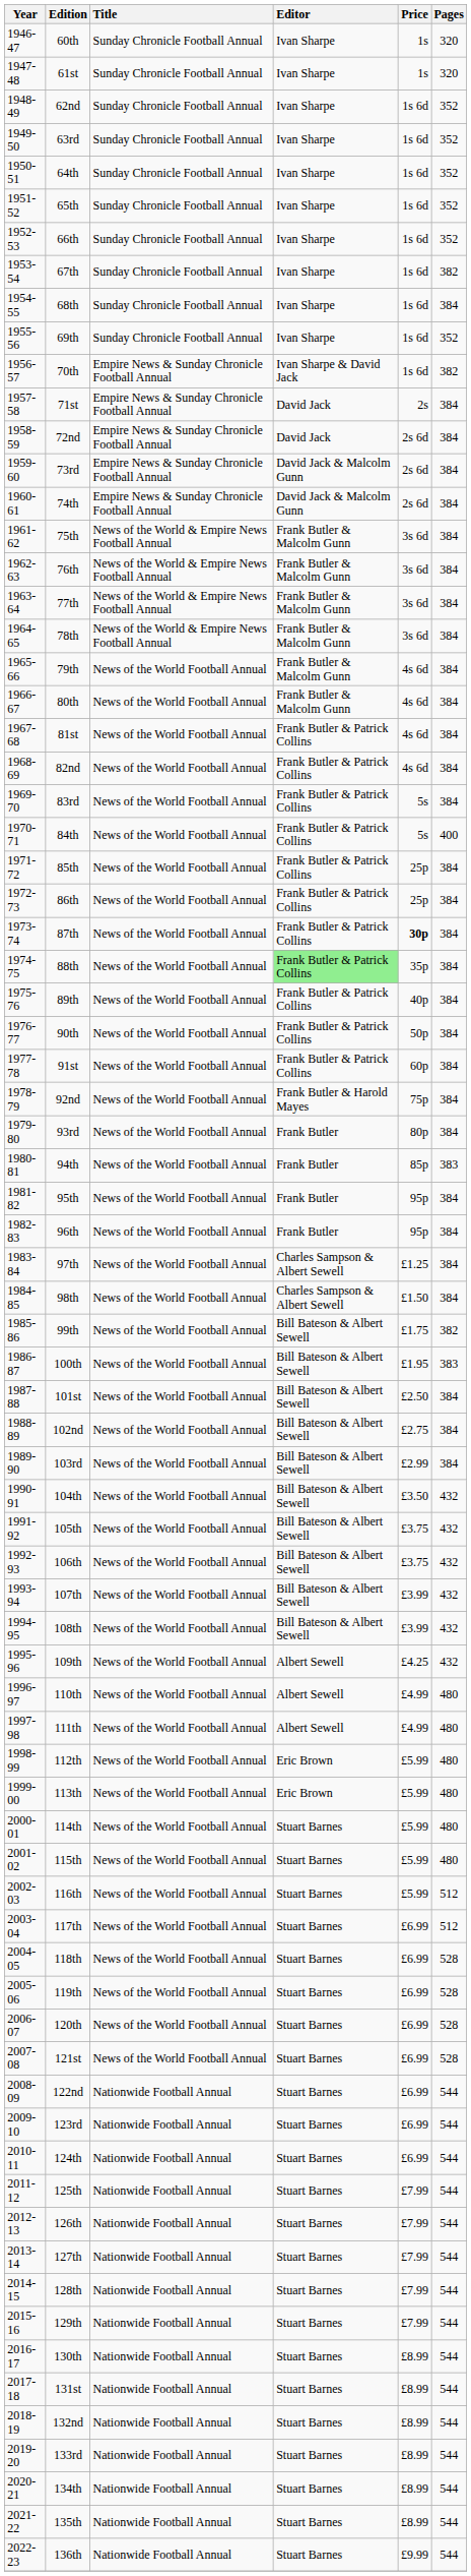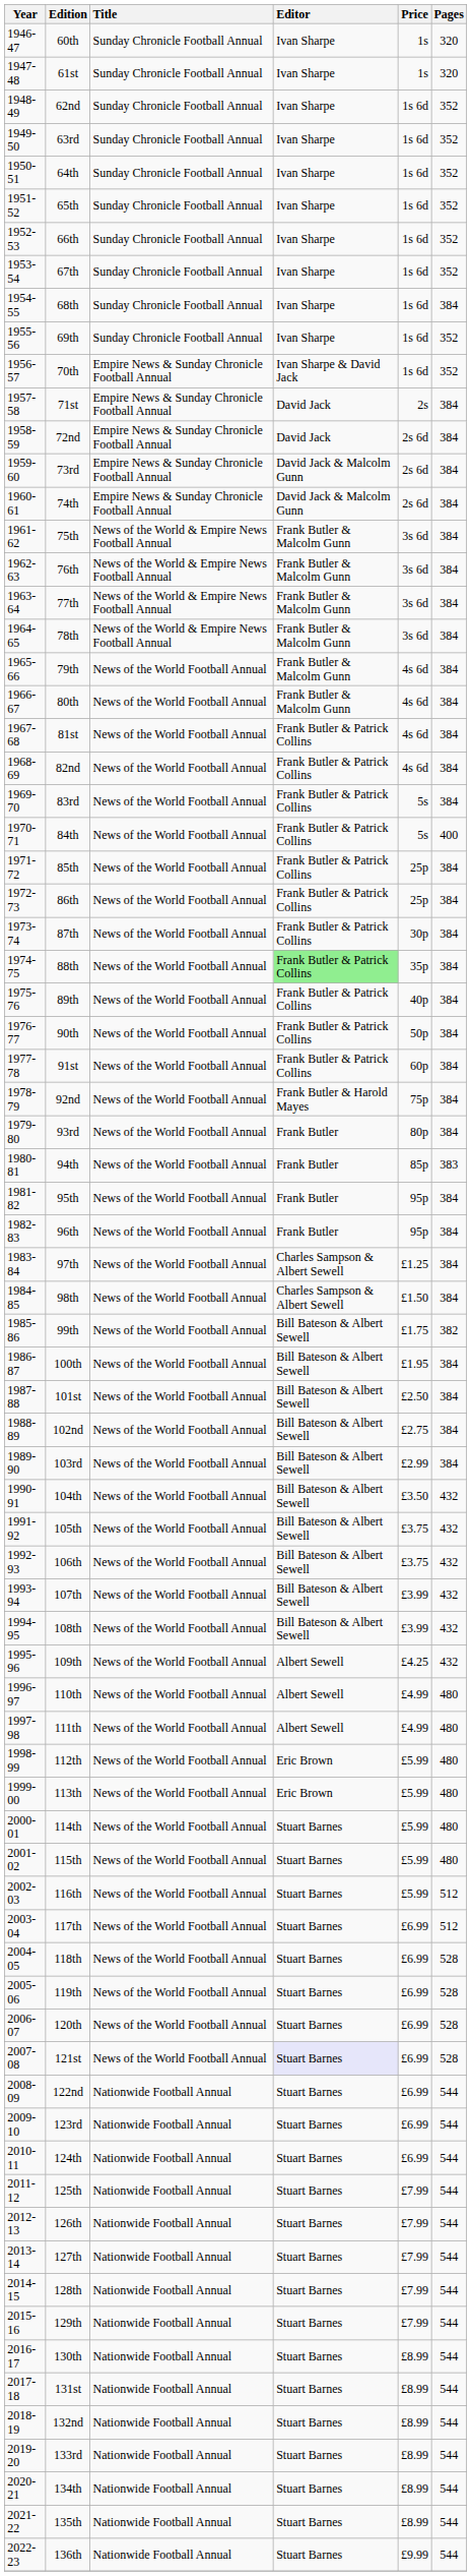 <table class="wikitable">
 <tr>
 <th>Year</th>
 <th>Edition</th>
 <th style="text-align:left;">Title</th>
 <th style="text-align:left;">Editor</th>
 <th>Price</th>
 <th>Pages</th>
 </tr>
 <tr>
 <td>1946-47</td>
 <td style="text-align:center;">60th</td>
 <td>Sunday Chronicle Football Annual</td>
 <td>Ivan Sharpe</td>
 <td style="text-align:right;">1s</td>
 <td style="text-align:center;">320</td>
 </tr>
 <tr>
 <td>1947-48</td>
 <td style="text-align:center;">61st</td>
 <td>Sunday Chronicle Football Annual</td>
 <td>Ivan Sharpe</td>
 <td style="text-align:right;">1s</td>
 <td style="text-align:center;">320</td>
 </tr>
 <tr>
 <td>1948-49</td>
 <td style="text-align:center;">62nd</td>
 <td>Sunday Chronicle Football Annual</td>
 <td>Ivan Sharpe</td>
 <td style="text-align:right;">1s 6d</td>
 <td style="text-align:center;">352</td>
 </tr>
 <tr>
 <td>1949-50</td>
 <td style="text-align:center;">63rd</td>
 <td>Sunday Chronicle Football Annual</td>
 <td>Ivan Sharpe</td>
 <td style="text-align:right;">1s 6d</td>
 <td style="text-align:center;">352</td>
 </tr>
 <tr>
 <td>1950-51</td>
 <td style="text-align:center;">64th</td>
 <td>Sunday Chronicle Football Annual</td>
 <td>Ivan Sharpe</td>
 <td style="text-align:right;">1s 6d</td>
 <td style="text-align:center;">352</td>
 </tr>
 <tr>
 <td>1951-52</td>
 <td style="text-align:center;">65th</td>
 <td>Sunday Chronicle Football Annual</td>
 <td>Ivan Sharpe</td>
 <td style="text-align:right;">1s 6d</td>
 <td style="text-align:center;">352</td>
 </tr>
 <tr>
 <td>1952-53</td>
 <td style="text-align:center;">66th</td>
 <td>Sunday Chronicle Football Annual</td>
 <td>Ivan Sharpe</td>
 <td style="text-align:right;">1s 6d</td>
 <td style="text-align:center;">352</td>
 </tr>
 <tr>
 <td>1953-54</td>
 <td style="text-align:center;">67th</td>
 <td>Sunday Chronicle Football Annual</td>
 <td>Ivan Sharpe</td>
 <td style="text-align:right;">1s 6d</td>
-<td style="text-align:center;">382</td>
+<td style="text-align:center;">352</td>
 </tr>
 <tr>
 <td>1954-55</td>
 <td style="text-align:center;">68th</td>
 <td>Sunday Chronicle Football Annual</td>
 <td>Ivan Sharpe</td>
 <td style="text-align:right;">1s 6d</td>
 <td style="text-align:center;">384</td>
 </tr>
 <tr>
 <td>1955-56</td>
 <td style="text-align:center;">69th</td>
 <td>Sunday Chronicle Football Annual</td>
 <td>Ivan Sharpe</td>
 <td style="text-align:right;">1s 6d</td>
 <td style="text-align:center;">352</td>
 </tr>
 <tr>
 <td>1956-57</td>
 <td style="text-align:center;">70th</td>
 <td>Empire News & Sunday Chronicle Football Annual</td>
 <td>Ivan Sharpe & David Jack</td>
 <td style="text-align:right;">1s 6d</td>
-<td style="text-align:center;">382</td>
+<td style="text-align:center;">352</td>
 </tr>
 <tr>
 <td>1957-58</td>
 <td style="text-align:center;">71st</td>
 <td>Empire News & Sunday Chronicle Football Annual</td>
 <td>David Jack</td>
 <td style="text-align:right;">2s</td>
 <td style="text-align:center;">384</td>
 </tr>
 <tr>
 <td>1958-59</td>
 <td style="text-align:center;">72nd</td>
 <td>Empire News & Sunday Chronicle Football Annual</td>
 <td>David Jack</td>
 <td style="text-align:right;">2s 6d</td>
 <td style="text-align:center;">384</td>
 </tr>
 <tr>
 <td>1959-60</td>
 <td style="text-align:center;">73rd</td>
 <td>Empire News & Sunday Chronicle Football Annual</td>
 <td>David Jack & Malcolm Gunn</td>
 <td style="text-align:right;">2s 6d</td>
 <td style="text-align:center;">384</td>
 </tr>
 <tr>
 <td>1960-61</td>
 <td style="text-align:center;">74th</td>
 <td>Empire News & Sunday Chronicle Football Annual</td>
 <td>David Jack & Malcolm Gunn</td>
 <td style="text-align:right;">2s 6d</td>
 <td style="text-align:center;">384</td>
 </tr>
 <tr>
 <td>1961-62</td>
 <td style="text-align:center;">75th</td>
 <td>News of the World & Empire News Football Annual</td>
 <td>Frank Butler & Malcolm Gunn</td>
 <td style="text-align:right;">3s 6d</td>
 <td style="text-align:center;">384</td>
 </tr>
 <tr>
 <td>1962-63</td>
 <td style="text-align:center;">76th</td>
 <td>News of the World & Empire News Football Annual</td>
 <td>Frank Butler & Malcolm Gunn</td>
 <td style="text-align:right;">3s 6d</td>
 <td style="text-align:center;">384</td>
 </tr>
 <tr>
 <td>1963-64</td>
 <td style="text-align:center;">77th</td>
 <td>News of the World & Empire News Football Annual</td>
 <td>Frank Butler & Malcolm Gunn</td>
 <td style="text-align:right;">3s 6d</td>
 <td style="text-align:center;">384</td>
 </tr>
 <tr>
 <td>1964-65</td>
 <td style="text-align:center;">78th</td>
 <td>News of the World & Empire News Football Annual</td>
 <td>Frank Butler & Malcolm Gunn</td>
 <td style="text-align:right;">3s 6d</td>
 <td style="text-align:center;">384</td>
 </tr>
 <tr>
 <td>1965-66</td>
 <td style="text-align:center;">79th</td>
 <td>News of the World Football Annual</td>
 <td>Frank Butler & Malcolm Gunn</td>
 <td style="text-align:right;">4s 6d</td>
 <td style="text-align:center;">384</td>
 </tr>
 <tr>
 <td>1966-67</td>
 <td style="text-align:center;">80th</td>
 <td>News of the World Football Annual</td>
 <td>Frank Butler & Malcolm Gunn</td>
 <td style="text-align:right;">4s 6d</td>
 <td style="text-align:center;">384</td>
 </tr>
 <tr>
 <td>1967-68</td>
 <td style="text-align:center;">81st</td>
 <td>News of the World Football Annual</td>
 <td>Frank Butler & Patrick Collins</td>
 <td style="text-align:right;">4s 6d</td>
 <td style="text-align:center;">384</td>
 </tr>
 <tr>
 <td>1968-69</td>
 <td style="text-align:center;">82nd</td>
 <td>News of the World Football Annual</td>
 <td>Frank Butler & Patrick Collins</td>
 <td style="text-align:right;">4s 6d</td>
 <td style="text-align:center;">384</td>
 </tr>
 <tr>
 <td>1969-70</td>
 <td style="text-align:center;">83rd</td>
 <td>News of the World Football Annual</td>
 <td>Frank Butler & Patrick Collins</td>
 <td style="text-align:right;">5s</td>
 <td style="text-align:center;">384</td>
 </tr>
 <tr>
 <td>1970-71</td>
 <td style="text-align:center;">84th</td>
 <td>News of the World Football Annual</td>
 <td>Frank Butler & Patrick Collins</td>
 <td style="text-align:right;">5s</td>
 <td style="text-align:center;">400</td>
 </tr>
 <tr>
 <td>1971-72</td>
 <td style="text-align:center;">85th</td>
 <td>News of the World Football Annual</td>
 <td>Frank Butler & Patrick Collins</td>
 <td style="text-align:right;">25p</td>
 <td style="text-align:center;">384</td>
 </tr>
 <tr>
 <td>1972-73</td>
 <td style="text-align:center;">86th</td>
 <td>News of the World Football Annual</td>
 <td>Frank Butler & Patrick Collins</td>
 <td style="text-align:right;">25p</td>
 <td style="text-align:center;">384</td>
 </tr>
 <tr>
 <td>1973-74</td>
 <td style="text-align:center;">87th</td>
 <td>News of the World Football Annual</td>
 <td>Frank Butler & Patrick Collins</td>
-<td style="text-align:right;"><strong>30p</strong></td>
+<td style="text-align:right;">30p</td>
 <td style="text-align:center;">384</td>
 </tr>
 <tr>
 <td>1974-75</td>
 <td style="text-align:center;">88th</td>
 <td>News of the World Football Annual</td>
 <td style="background: lightgreen;">Frank Butler & Patrick Collins</td>
 <td style="text-align:right;">35p</td>
 <td style="text-align:center;">384</td>
 </tr>
 <tr>
 <td>1975-76</td>
 <td style="text-align:center;">89th</td>
 <td>News of the World Football Annual</td>
 <td>Frank Butler & Patrick Collins</td>
 <td style="text-align:right;">40p</td>
 <td style="text-align:center;">384</td>
 </tr>
 <tr>
 <td>1976-77</td>
 <td style="text-align:center;">90th</td>
 <td>News of the World Football Annual</td>
 <td>Frank Butler & Patrick Collins</td>
 <td style="text-align:right;">50p</td>
 <td style="text-align:center;">384</td>
 </tr>
 <tr>
 <td>1977-78</td>
 <td style="text-align:center;">91st</td>
 <td>News of the World Football Annual</td>
 <td>Frank Butler & Patrick Collins</td>
 <td style="text-align:right;">60p</td>
 <td style="text-align:center;">384</td>
 </tr>
 <tr>
 <td>1978-79</td>
 <td style="text-align:center;">92nd</td>
 <td>News of the World Football Annual</td>
 <td>Frank Butler & Harold Mayes</td>
 <td style="text-align:right;">75p</td>
 <td style="text-align:center;">384</td>
 </tr>
 <tr>
 <td>1979-80</td>
 <td style="text-align:center;">93rd</td>
 <td>News of the World Football Annual</td>
 <td>Frank Butler</td>
 <td style="text-align:right;">80p</td>
 <td style="text-align:center;">384</td>
 </tr>
 <tr>
 <td>1980-81</td>
 <td style="text-align:center;">94th</td>
 <td>News of the World Football Annual</td>
 <td>Frank Butler</td>
 <td style="text-align:right;">85p</td>
 <td style="text-align:center;">383</td>
 </tr>
 <tr>
 <td>1981-82</td>
 <td style="text-align:center;">95th</td>
 <td>News of the World Football Annual</td>
 <td>Frank Butler</td>
 <td style="text-align:right;">95p</td>
 <td style="text-align:center;">384</td>
 </tr>
 <tr>
 <td>1982-83</td>
 <td style="text-align:center;">96th</td>
 <td>News of the World Football Annual</td>
 <td>Frank Butler</td>
 <td style="text-align:right;">95p</td>
 <td style="text-align:center;">384</td>
 </tr>
 <tr>
 <td>1983-84</td>
 <td style="text-align:center;">97th</td>
 <td>News of the World Football Annual</td>
 <td>Charles Sampson & Albert Sewell</td>
 <td style="text-align:right;">£1.25</td>
 <td style="text-align:center;">384</td>
 </tr>
 <tr>
 <td>1984-85</td>
 <td style="text-align:center;">98th</td>
 <td>News of the World Football Annual</td>
 <td>Charles Sampson & Albert Sewell</td>
 <td style="text-align:right;">£1.50</td>
 <td style="text-align:center;">384</td>
 </tr>
 <tr>
 <td>1985-86</td>
 <td style="text-align:center;">99th</td>
 <td>News of the World Football Annual</td>
 <td>Bill Bateson & Albert Sewell</td>
 <td style="text-align:right;">£1.75</td>
 <td style="text-align:center;">382</td>
 </tr>
 <tr>
 <td>1986-87</td>
 <td style="text-align:center;">100th</td>
 <td>News of the World Football Annual</td>
 <td>Bill Bateson & Albert Sewell</td>
 <td style="text-align:right;">£1.95</td>
-<td style="text-align:center;">383</td>
+<td style="text-align:center;">384</td>
 </tr>
 <tr>
 <td>1987-88</td>
 <td style="text-align:center;">101st</td>
 <td>News of the World Football Annual</td>
 <td>Bill Bateson & Albert Sewell</td>
 <td style="text-align:right;">£2.50</td>
 <td style="text-align:center;">384</td>
 </tr>
 <tr>
 <td>1988-89</td>
 <td style="text-align:center;">102nd</td>
 <td>News of the World Football Annual</td>
 <td>Bill Bateson & Albert Sewell</td>
 <td style="text-align:right;">£2.75</td>
 <td style="text-align:center;">384</td>
 </tr>
 <tr>
 <td>1989-90</td>
 <td style="text-align:center;">103rd</td>
 <td>News of the World Football Annual</td>
 <td>Bill Bateson & Albert Sewell</td>
 <td style="text-align:right;">£2.99</td>
 <td style="text-align:center;">384</td>
 </tr>
 <tr>
 <td>1990-91</td>
 <td style="text-align:center;">104th</td>
 <td>News of the World Football Annual</td>
 <td>Bill Bateson & Albert Sewell</td>
 <td style="text-align:right;">£3.50</td>
 <td style="text-align:center;">432</td>
 </tr>
 <tr>
 <td>1991-92</td>
 <td style="text-align:center;">105th</td>
 <td>News of the World Football Annual</td>
 <td>Bill Bateson & Albert Sewell</td>
 <td style="text-align:right;">£3.75</td>
 <td style="text-align:center;">432</td>
 </tr>
 <tr>
 <td>1992-93</td>
 <td style="text-align:center;">106th</td>
 <td>News of the World Football Annual</td>
 <td>Bill Bateson & Albert Sewell</td>
 <td style="text-align:right;">£3.75</td>
 <td style="text-align:center;">432</td>
 </tr>
 <tr>
 <td>1993-94</td>
 <td style="text-align:center;">107th</td>
 <td>News of the World Football Annual</td>
 <td>Bill Bateson & Albert Sewell</td>
 <td style="text-align:right;">£3.99</td>
 <td style="text-align:center;">432</td>
 </tr>
 <tr>
 <td>1994-95</td>
 <td style="text-align:center;">108th</td>
 <td>News of the World Football Annual</td>
 <td>Bill Bateson & Albert Sewell</td>
 <td style="text-align:right;">£3.99</td>
 <td style="text-align:center;">432</td>
 </tr>
 <tr>
 <td>1995-96</td>
 <td style="text-align:center;">109th</td>
 <td>News of the World Football Annual</td>
 <td>Albert Sewell</td>
 <td style="text-align:right;">£4.25</td>
 <td style="text-align:center;">432</td>
 </tr>
 <tr>
 <td>1996-97</td>
 <td style="text-align:center;">110th</td>
 <td>News of the World Football Annual</td>
 <td>Albert Sewell</td>
 <td style="text-align:right;">£4.99</td>
 <td style="text-align:center;">480</td>
 </tr>
 <tr>
 <td>1997-98</td>
 <td style="text-align:center;">111th</td>
 <td>News of the World Football Annual</td>
 <td>Albert Sewell</td>
 <td style="text-align:right;">£4.99</td>
 <td style="text-align:center;">480</td>
 </tr>
 <tr>
 <td>1998-99</td>
 <td style="text-align:center;">112th</td>
 <td>News of the World Football Annual</td>
 <td>Eric Brown</td>
 <td style="text-align:right;">£5.99</td>
 <td style="text-align:center;">480</td>
 </tr>
 <tr>
 <td>1999-00</td>
 <td style="text-align:center;">113th</td>
 <td>News of the World Football Annual</td>
 <td>Eric Brown</td>
 <td style="text-align:right;">£5.99</td>
 <td style="text-align:center;">480</td>
 </tr>
 <tr>
 <td>2000-01</td>
 <td style="text-align:center;">114th</td>
 <td>News of the World Football Annual</td>
 <td>Stuart Barnes</td>
 <td style="text-align:right;">£5.99</td>
 <td style="text-align:center;">480</td>
 </tr>
 <tr>
 <td>2001-02</td>
 <td style="text-align:center;">115th</td>
 <td>News of the World Football Annual</td>
 <td>Stuart Barnes</td>
 <td style="text-align:right;">£5.99</td>
 <td style="text-align:center;">480</td>
 </tr>
 <tr>
 <td>2002-03</td>
 <td style="text-align:center;">116th</td>
 <td>News of the World Football Annual</td>
 <td>Stuart Barnes</td>
 <td style="text-align:right;">£5.99</td>
 <td style="text-align:center;">512</td>
 </tr>
 <tr>
 <td>2003-04</td>
 <td style="text-align:center;">117th</td>
 <td>News of the World Football Annual</td>
 <td>Stuart Barnes</td>
 <td style="text-align:right;">£6.99</td>
 <td style="text-align:center;">512</td>
 </tr>
 <tr>
 <td>2004-05</td>
 <td style="text-align:center;">118th</td>
 <td>News of the World Football Annual</td>
 <td>Stuart Barnes</td>
 <td style="text-align:right;">£6.99</td>
 <td style="text-align:center;">528</td>
 </tr>
 <tr>
 <td>2005-06</td>
 <td style="text-align:center;">119th</td>
 <td>News of the World Football Annual</td>
 <td>Stuart Barnes</td>
 <td style="text-align:right;">£6.99</td>
 <td style="text-align:center;">528</td>
 </tr>
 <tr>
 <td>2006-07</td>
 <td style="text-align:center;">120th</td>
 <td>News of the World Football Annual</td>
 <td>Stuart Barnes</td>
 <td style="text-align:right;">£6.99</td>
 <td style="text-align:center;">528</td>
 </tr>
 <tr>
 <td>2007-08</td>
 <td style="text-align:center;">121st</td>
 <td>News of the World Football Annual</td>
-<td>Stuart Barnes</td>
+<td style="background: lavender;">Stuart Barnes</td>
 <td style="text-align:right;">£6.99</td>
 <td style="text-align:center;">528</td>
 </tr>
 <tr>
 <td>2008-09</td>
 <td style="text-align:center;">122nd</td>
 <td>Nationwide Football Annual</td>
 <td>Stuart Barnes</td>
 <td style="text-align:right;">£6.99</td>
 <td style="text-align:center;">544</td>
 </tr>
 <tr>
 <td>2009-10</td>
 <td style="text-align:center;">123rd</td>
 <td>Nationwide Football Annual</td>
 <td>Stuart Barnes</td>
 <td style="text-align:right;">£6.99</td>
 <td style="text-align:center;">544</td>
 </tr>
 <tr>
 <td>2010-11</td>
 <td style="text-align:center;">124th</td>
 <td>Nationwide Football Annual</td>
 <td>Stuart Barnes</td>
 <td style="text-align:right;">£6.99</td>
 <td style="text-align:center;">544</td>
 </tr>
 <tr>
 <td>2011-12</td>
 <td style="text-align:center;">125th</td>
 <td>Nationwide Football Annual</td>
 <td>Stuart Barnes</td>
 <td style="text-align:right;">£7.99</td>
 <td style="text-align:center;">544</td>
 </tr>
 <tr>
 <td>2012-13</td>
 <td style="text-align:center;">126th</td>
 <td>Nationwide Football Annual</td>
 <td>Stuart Barnes</td>
 <td style="text-align:right;">£7.99</td>
 <td style="text-align:center;">544</td>
 </tr>
 <tr>
 <td>2013-14</td>
 <td style="text-align:center;">127th</td>
 <td>Nationwide Football Annual</td>
 <td>Stuart Barnes</td>
 <td style="text-align:right;">£7.99</td>
 <td style="text-align:center;">544</td>
 </tr>
 <tr>
 <td>2014-15</td>
 <td style="text-align:center;">128th</td>
 <td>Nationwide Football Annual</td>
 <td>Stuart Barnes</td>
 <td style="text-align:right;">£7.99</td>
 <td style="text-align:center;">544</td>
 </tr>
 <tr>
 <td>2015-16</td>
 <td style="text-align:center;">129th</td>
 <td>Nationwide Football Annual</td>
 <td>Stuart Barnes</td>
 <td style="text-align:right;">£7.99</td>
 <td style="text-align:center;">544</td>
 </tr>
 <tr>
 <td>2016-17</td>
 <td style="text-align:center;">130th</td>
 <td>Nationwide Football Annual</td>
 <td>Stuart Barnes</td>
 <td style="text-align:right;">£8.99</td>
 <td style="text-align:center;">544</td>
 </tr>
 <tr>
 <td>2017-18</td>
 <td style="text-align:center;">131st</td>
 <td>Nationwide Football Annual</td>
 <td>Stuart Barnes</td>
 <td style="text-align:right;">£8.99</td>
 <td style="text-align:center;">544</td>
 </tr>
 <tr>
 <td>2018-19</td>
 <td style="text-align:center;">132nd</td>
 <td>Nationwide Football Annual</td>
 <td>Stuart Barnes</td>
 <td style="text-align:right;">£8.99</td>
 <td style="text-align:center;">544</td>
 </tr>
 <tr>
 <td>2019-20</td>
 <td style="text-align:center;">133rd</td>
 <td>Nationwide Football Annual</td>
 <td>Stuart Barnes</td>
 <td style="text-align:right;">£8.99</td>
 <td style="text-align:center;">544</td>
 </tr>
 <tr>
 <td>2020-21</td>
 <td style="text-align:center;">134th</td>
 <td>Nationwide Football Annual</td>
 <td>Stuart Barnes</td>
 <td style="text-align:right;">£8.99</td>
 <td style="text-align:center;">544</td>
 </tr>
 <tr>
 <td>2021-22</td>
 <td style="text-align:center;">135th</td>
 <td>Nationwide Football Annual</td>
 <td>Stuart Barnes</td>
 <td style="text-align:right;">£8.99</td>
 <td style="text-align:center;">544</td>
 </tr>
 <tr>
 <td>2022-23</td>
 <td style="text-align:center;">136th</td>
 <td>Nationwide Football Annual</td>
 <td>Stuart Barnes</td>
 <td style="text-align:right;">£9.99</td>
 <td style="text-align:center;">544</td>
 </tr>
 <tr>
 </tr>
 </table>
